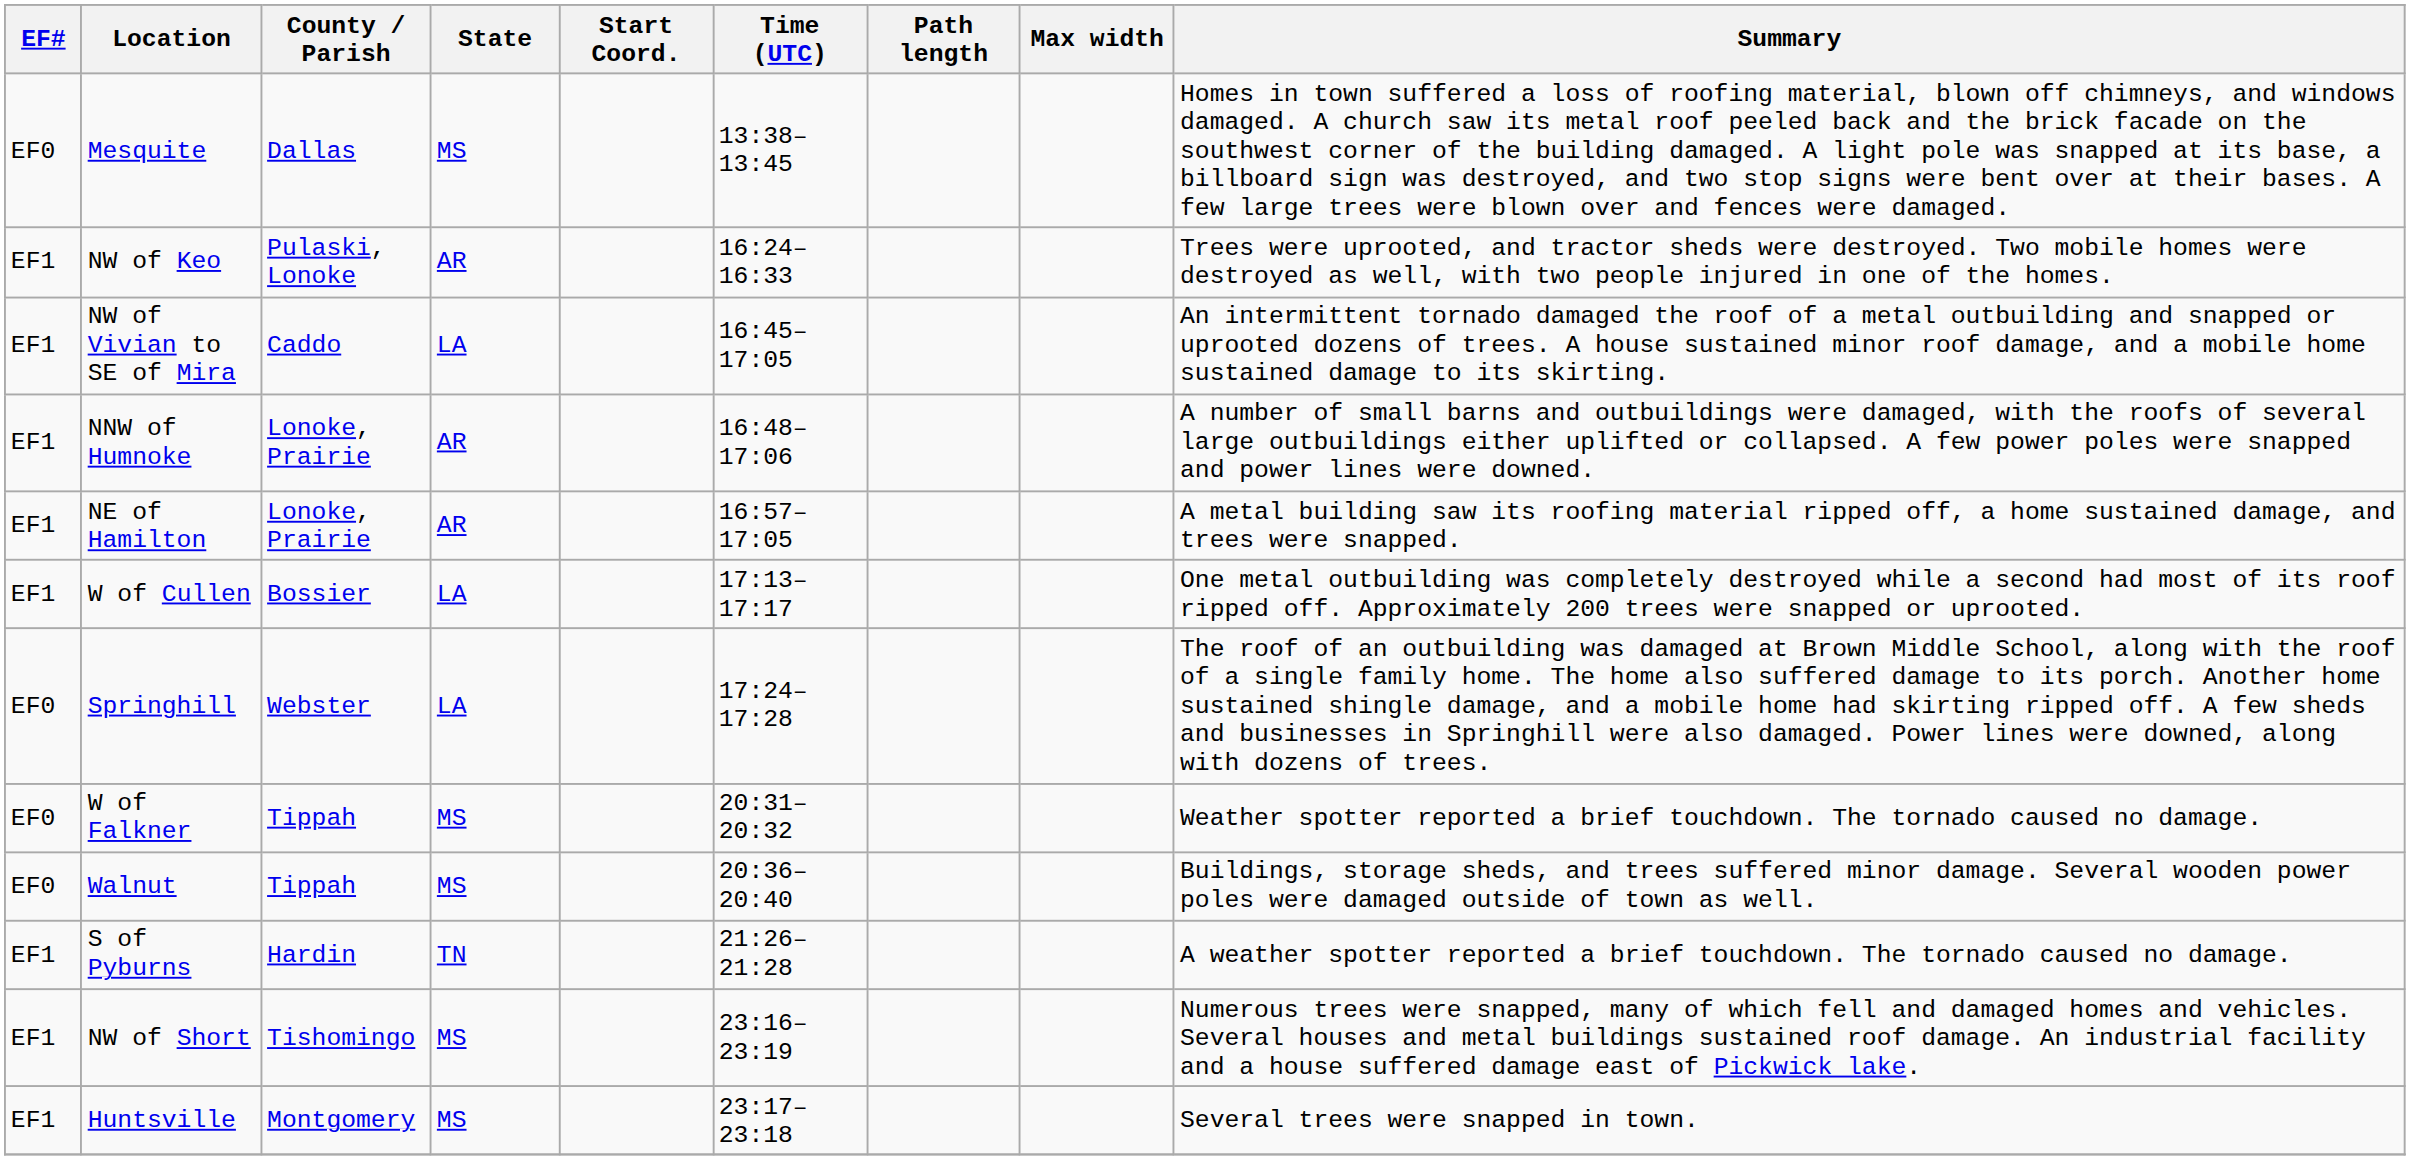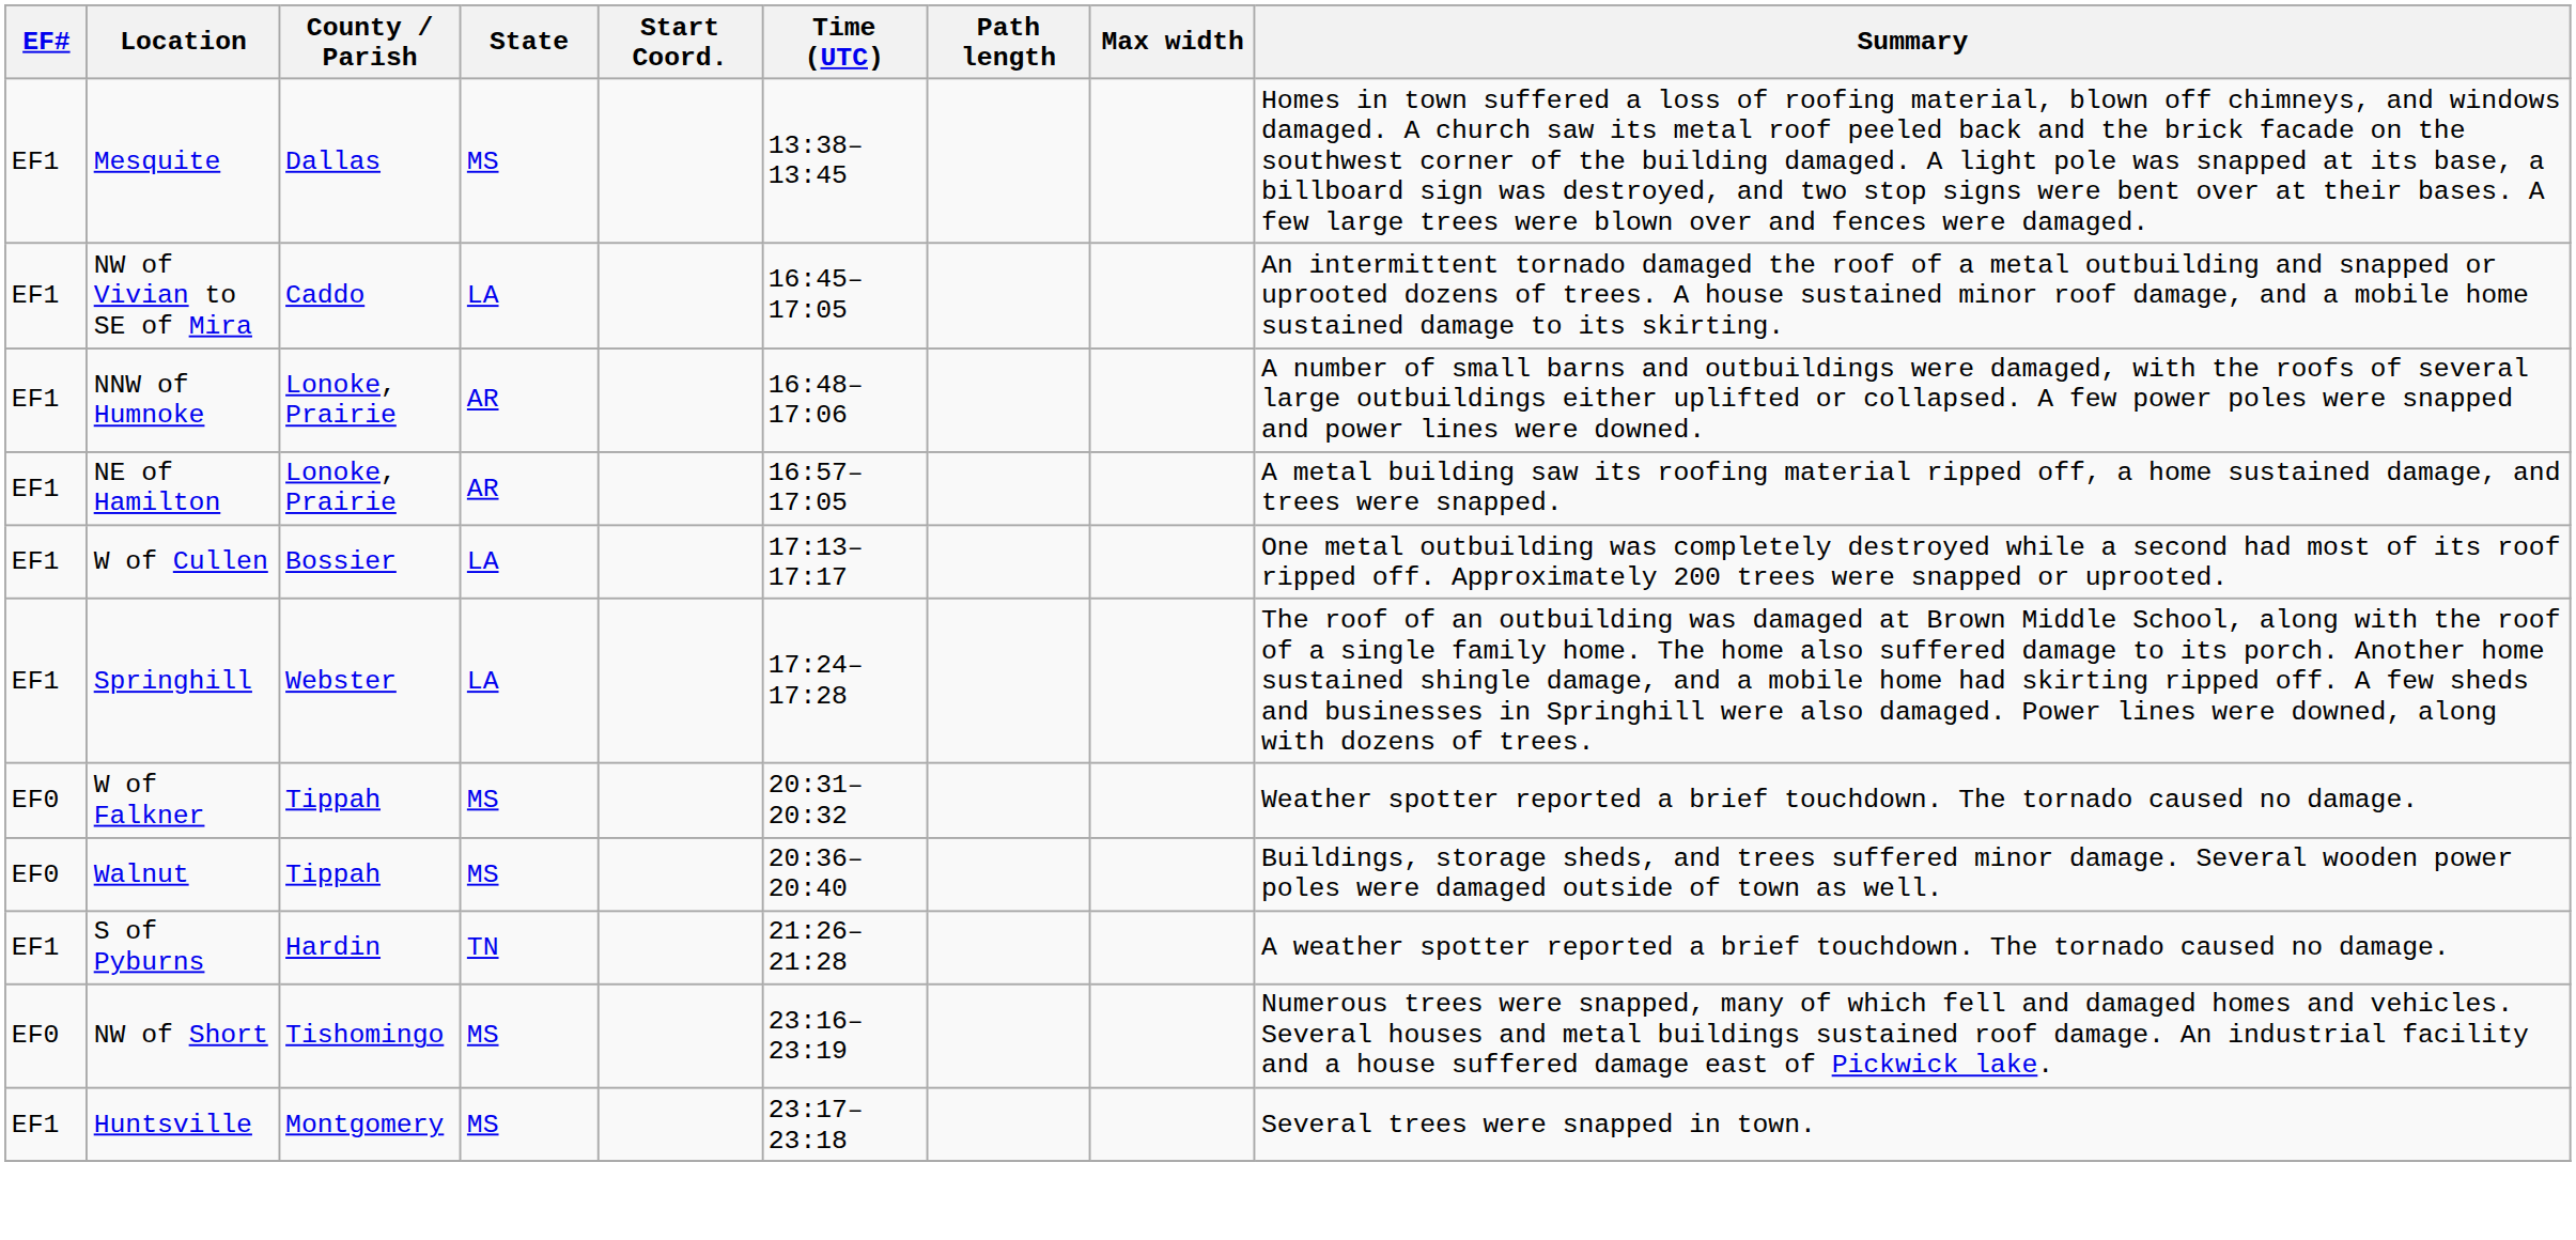 <table class="wikitable sortable" style="width:100%;">
 <tr>
 <th scope="col"  style="width:3%; text-align:center;"><a href='#'>EF#</a></th>
 <th scope="col"  style="width:7%; text-align:center;" class="unsortable">Location</th>
 <th scope="col"  style="width:6%; text-align:center;" class="unsortable">County / Parish</th>
 <th scope="col"  style="width:5%; text-align:center;">State</th>
 <th scope="col"  style="width:6%; text-align:center;">Start Coord.</th>
 <th scope="col"  style="width:6%; text-align:center;">Time (<a href='#'>UTC</a>)</th>
 <th scope="col"  style="width:6%; text-align:center;">Path length</th>
 <th scope="col"  style="width:6%; text-align:center;">Max width</th>
 <th scope="col" class="unsortable" style="width:48%; text-align:center;">Summary</th>
 </tr>
 <tr>
-<td bgcolor=>EF0</td>
+<td bgcolor=>EF1</td>
 <td><a href='#'>Mesquite</a></td>
 <td><a href='#'>Dallas</a></td>
 <td><a href='#'>MS</a></td>
 <td></td>
 <td>13:38–13:45</td>
 <td></td>
 <td></td>
 <td>Homes in town suffered a loss of roofing material, blown off chimneys, and windows damaged. A church saw its metal roof peeled back and the brick facade on the southwest corner of the building damaged. A light pole was snapped at its base, a billboard sign was destroyed, and two stop signs were bent over at their bases. A few large trees were blown over and fences were damaged.</td>
-</tr>
-<tr>
-<td bgcolor=>EF1</td>
-<td>NW of <a href='#'>Keo</a></td>
-<td><a href='#'>Pulaski</a>, <a href='#'>Lonoke</a></td>
-<td><a href='#'>AR</a></td>
-<td></td>
-<td>16:24–16:33</td>
-<td></td>
-<td></td>
-<td>Trees were uprooted, and tractor sheds were destroyed. Two mobile homes were destroyed as well, with two people injured in one of the homes.</td>
 </tr>
 <tr>
 <td bgcolor=>EF1</td>
 <td>NW of <a href='#'>Vivian</a> to SE of <a href='#'>Mira</a></td>
 <td><a href='#'>Caddo</a></td>
 <td><a href='#'>LA</a></td>
 <td></td>
 <td>16:45–17:05</td>
 <td></td>
 <td></td>
 <td>An intermittent tornado damaged the roof of a metal outbuilding and snapped or uprooted dozens of trees. A house sustained minor roof damage, and a mobile home sustained damage to its skirting.</td>
 </tr>
 <tr>
 <td bgcolor=>EF1</td>
 <td>NNW of <a href='#'>Humnoke</a></td>
 <td><a href='#'>Lonoke</a>, <a href='#'>Prairie</a></td>
 <td><a href='#'>AR</a></td>
 <td></td>
 <td>16:48–17:06</td>
 <td></td>
 <td></td>
 <td>A number of small barns and outbuildings were damaged, with the roofs of several large outbuildings either uplifted or collapsed. A few power poles were snapped and power lines were downed.</td>
 </tr>
 <tr>
 <td bgcolor=>EF1</td>
 <td>NE of <a href='#'>Hamilton</a></td>
 <td><a href='#'>Lonoke</a>, <a href='#'>Prairie</a></td>
 <td><a href='#'>AR</a></td>
 <td></td>
 <td>16:57–17:05</td>
 <td></td>
 <td></td>
 <td>A metal building saw its roofing material ripped off, a home sustained damage, and trees were snapped.</td>
 </tr>
 <tr>
 <td bgcolor=>EF1</td>
 <td>W of <a href='#'>Cullen</a></td>
 <td><a href='#'>Bossier</a></td>
 <td><a href='#'>LA</a></td>
 <td></td>
 <td>17:13–17:17</td>
 <td></td>
 <td></td>
 <td>One metal outbuilding was completely destroyed while a second had most of its roof ripped off. Approximately 200 trees were snapped or uprooted.</td>
 </tr>
 <tr>
-<td bgcolor=>EF0</td>
+<td bgcolor=>EF1</td>
 <td><a href='#'>Springhill</a></td>
 <td><a href='#'>Webster</a></td>
 <td><a href='#'>LA</a></td>
 <td></td>
 <td>17:24–17:28</td>
 <td></td>
 <td></td>
 <td>The roof of an outbuilding was damaged at Brown Middle School, along with the roof of a single family home. The home also suffered damage to its porch. Another home sustained shingle damage, and a mobile home had skirting ripped off. A few sheds and businesses in Springhill were also damaged. Power lines were downed, along with dozens of trees.</td>
 </tr>
 <tr>
 <td bgcolor=>EF0</td>
 <td>W of <a href='#'>Falkner</a></td>
 <td><a href='#'>Tippah</a></td>
 <td><a href='#'>MS</a></td>
 <td></td>
 <td>20:31–20:32</td>
 <td></td>
 <td></td>
 <td>Weather spotter reported a brief touchdown. The tornado caused no damage.</td>
 </tr>
 <tr>
 <td bgcolor=>EF0</td>
 <td><a href='#'>Walnut</a></td>
 <td><a href='#'>Tippah</a></td>
 <td><a href='#'>MS</a></td>
 <td></td>
 <td>20:36–20:40</td>
 <td></td>
 <td></td>
 <td>Buildings, storage sheds, and trees suffered minor damage. Several wooden power poles were damaged outside of town as well.</td>
 </tr>
 <tr>
 <td bgcolor=>EF1</td>
 <td>S of <a href='#'>Pyburns</a></td>
 <td><a href='#'>Hardin</a></td>
 <td><a href='#'>TN</a></td>
 <td></td>
 <td>21:26–21:28</td>
 <td></td>
 <td></td>
 <td>A weather spotter reported a brief touchdown. The tornado caused no damage.</td>
 </tr>
 <tr>
-<td bgcolor=>EF1</td>
+<td bgcolor=>EF0</td>
 <td>NW of <a href='#'>Short</a></td>
 <td><a href='#'>Tishomingo</a></td>
 <td><a href='#'>MS</a></td>
 <td></td>
 <td>23:16–23:19</td>
 <td></td>
 <td></td>
 <td>Numerous trees were snapped, many of which fell and damaged homes and vehicles. Several houses and metal buildings sustained roof damage. An industrial facility and a house suffered damage east of <a href='#'>Pickwick lake</a>.</td>
 </tr>
 <tr>
 <td bgcolor=>EF1</td>
 <td><a href='#'>Huntsville</a></td>
 <td><a href='#'>Montgomery</a></td>
 <td><a href='#'>MS</a></td>
 <td></td>
 <td>23:17–23:18</td>
 <td></td>
 <td></td>
 <td>Several trees were snapped in town.</td>
 </tr>
 <tr>
 </tr>
 </table>
